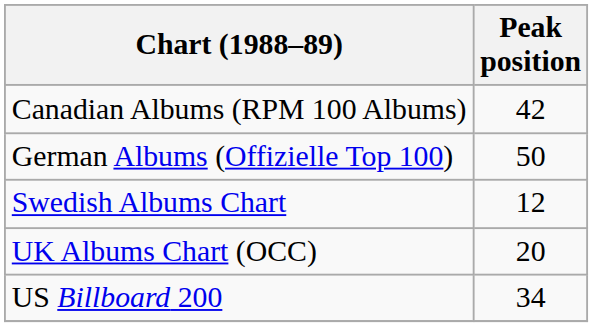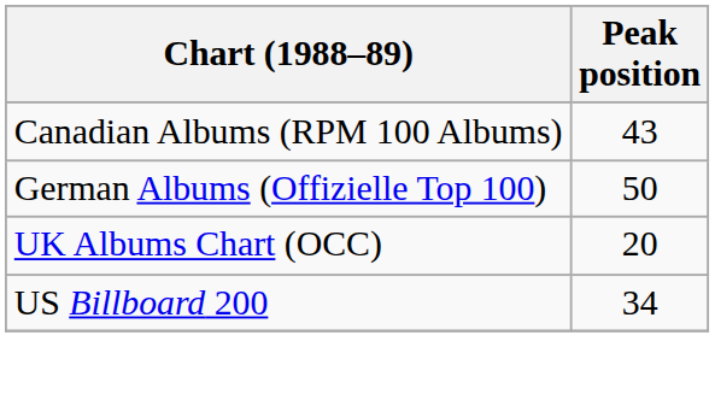 <table class="wikitable sortable" style="text-align:center;">
 <tr>
 <th>Chart (1988–89)</th>
 <th>Peak<br>position</th>
 </tr>
 <tr>
 <td align="left">Canadian Albums (RPM 100 Albums)</td>
-<td>42</td>
+<td>43</td>
 </tr>
 <tr>
 <td align="left">German <a href='#'>Albums</a> (<a href='#'>Offizielle Top 100</a>)</td>
 <td>50</td>
-</tr>
-<tr>
-<td align="left"><a href='#'>Swedish Albums Chart</a></td>
-<td>12</td>
 </tr>
 <tr>
 <td align="left"><a href='#'>UK Albums Chart</a> (OCC)</td>
 <td>20</td>
 </tr>
 <tr>
 <td align="left">US <a href='#'><em>Billboard</em> 200</a></td>
 <td>34</td>
 </tr>
 <tr>
 </tr>
 </table>
